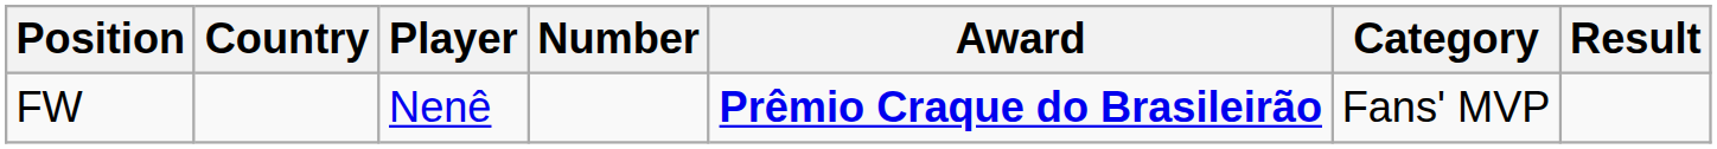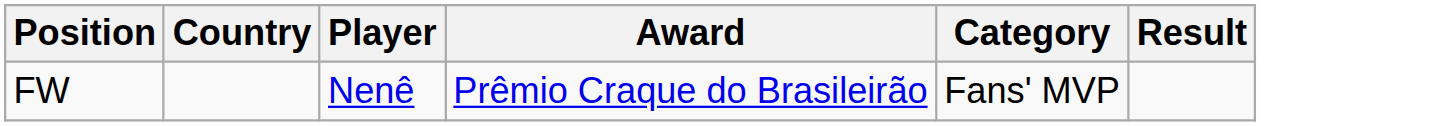 <table class="wikitable sortable">
 <tr>
 <th>Position</th>
 <th>Country</th>
 <th>Player</th>
-<th>Number</th>
 <th>Award</th>
 <th>Category</th>
 <th>Result</th>
 </tr>
 <tr>
 <td>FW</td>
 <td></td>
 <td><a href='#'>Nenê</a></td>
-<td></td>
-<td><strong><a href='#'>Prêmio Craque do Brasileirão</a></strong></td>
+<td><a href='#'>Prêmio Craque do Brasileirão</a></td>
 <td>Fans' MVP</td>
 <td></td>
 </tr>
 </table>
